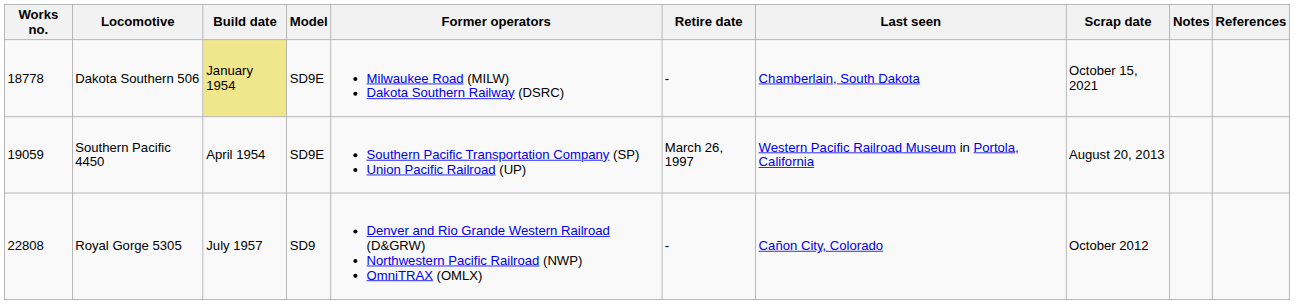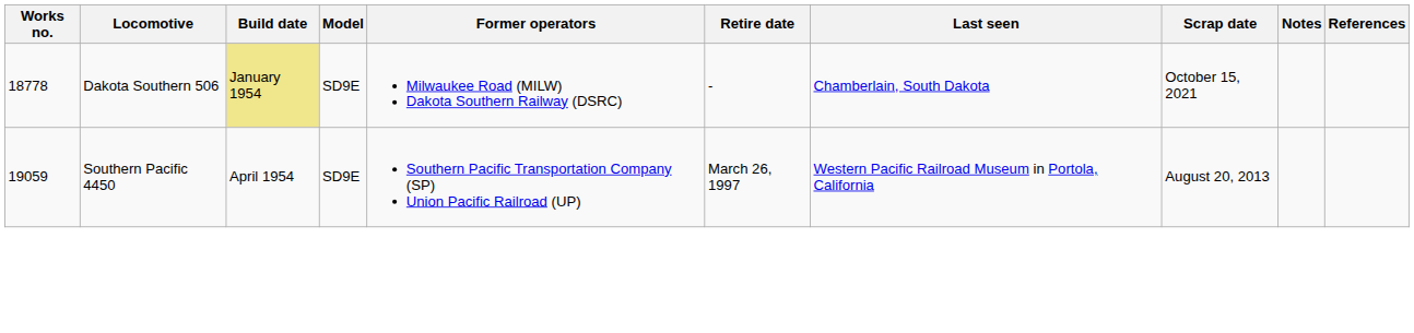 <table class="wikitable">
 <tr>
 <th>Works no.</th>
 <th>Locomotive</th>
 <th>Build date</th>
 <th>Model</th>
 <th>Former operators</th>
 <th>Retire date</th>
 <th>Last seen</th>
 <th>Scrap date</th>
 <th>Notes</th>
 <th>References</th>
 </tr>
 <tr>
 <td>18778</td>
 <td>Dakota Southern 506</td>
 <td style="background: khaki;">January 1954</td>
 <td>SD9E</td>
 <td><br><ul><li><a href='#'>Milwaukee Road</a> (MILW)</li><li><a href='#'>Dakota Southern Railway</a> (DSRC)</li></ul></td>
 <td>-</td>
 <td><a href='#'>Chamberlain, South Dakota</a></td>
 <td>October 15, 2021</td>
 <td></td>
 <td></td>
 </tr>
 <tr>
 <td>19059</td>
 <td>Southern Pacific 4450</td>
 <td>April 1954</td>
 <td>SD9E</td>
 <td><br><ul><li><a href='#'>Southern Pacific Transportation Company</a> (SP)</li><li><a href='#'>Union Pacific Railroad</a> (UP)</li></ul></td>
 <td>March 26, 1997</td>
 <td><a href='#'>Western Pacific Railroad Museum</a> in <a href='#'>Portola, California</a></td>
 <td>August 20, 2013</td>
 <td></td>
 <td></td>
 </tr>
-<tr>
-<td>22808</td>
-<td>Royal Gorge 5305</td>
-<td>July 1957</td>
-<td>SD9</td>
-<td><br><ul><li><a href='#'>Denver and Rio Grande Western Railroad</a> (D&GRW)</li><li><a href='#'>Northwestern Pacific Railroad</a> (NWP)</li><li><a href='#'>OmniTRAX</a> (OMLX)</li></ul></td>
-<td>-</td>
-<td><a href='#'>Cañon City, Colorado</a></td>
-<td>October 2012</td>
-<td></td>
-<td></td>
-</tr>
 </table>
